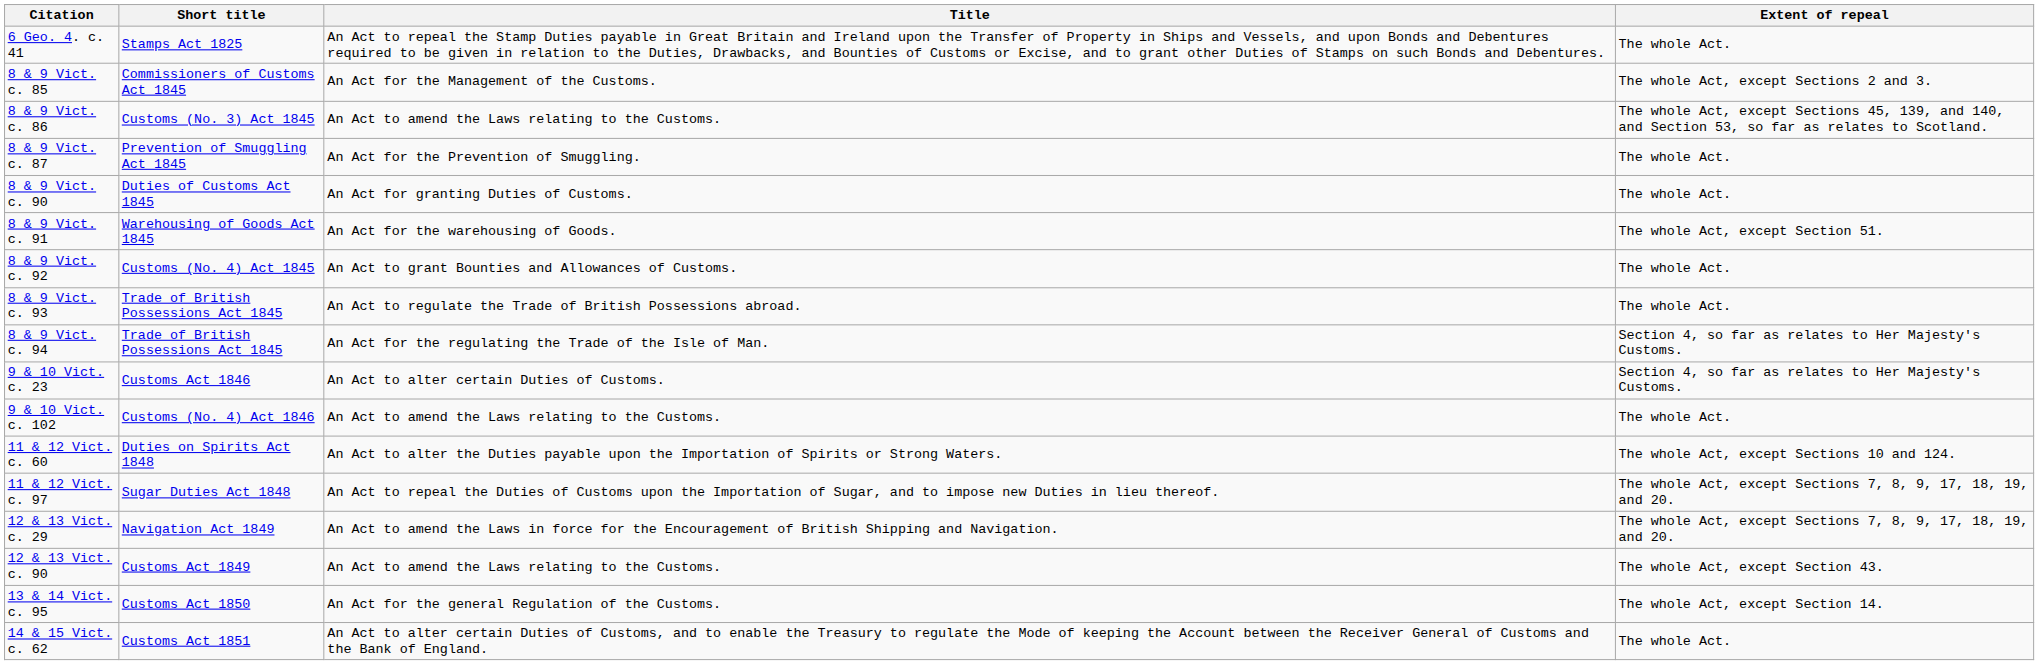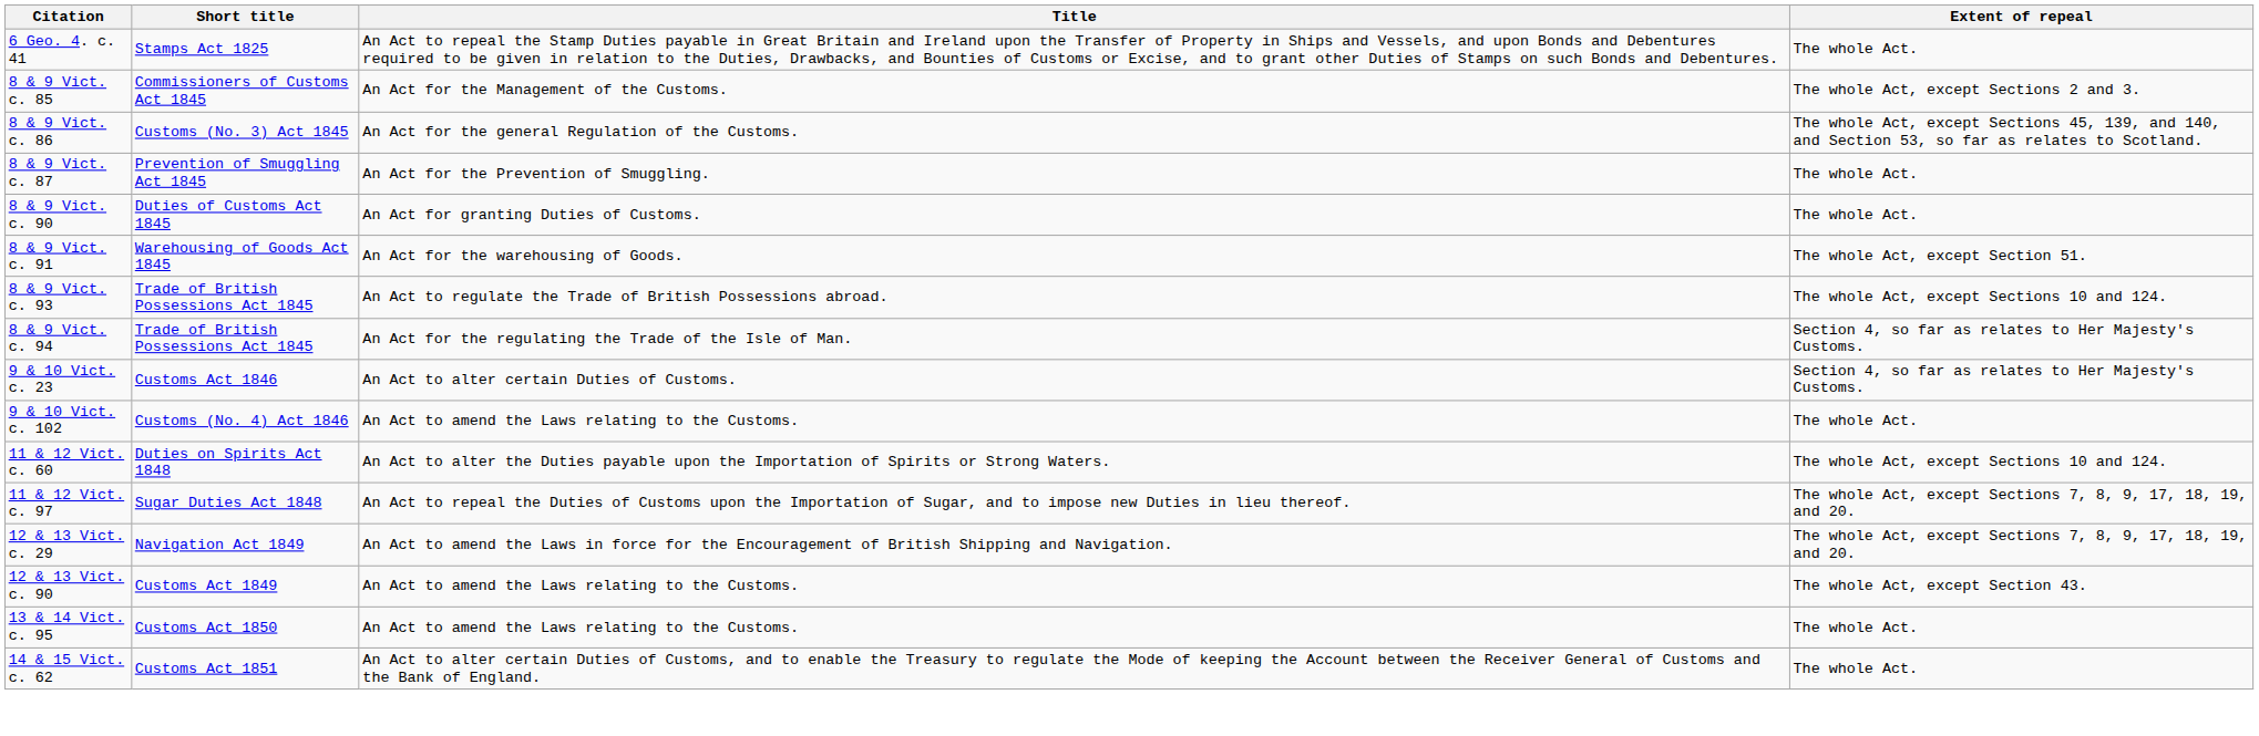 <table class="wikitable">
 <tr>
 <th>Citation</th>
 <th>Short title</th>
 <th>Title</th>
 <th>Extent of repeal</th>
 </tr>
 <tr>
 <td><a href='#'>6 Geo. 4</a>. c. 41</td>
 <td><a href='#'>Stamps Act 1825</a></td>
 <td>An Act to repeal the Stamp Duties payable in Great Britain and Ireland upon the Transfer of Property in Ships and Vessels, and upon Bonds and Debentures required to be given in relation to the Duties, Drawbacks, and Bounties of Customs or Excise, and to grant other Duties of Stamps on such Bonds and Debentures.</td>
 <td>The whole Act.</td>
 </tr>
 <tr>
 <td><a href='#'>8 & 9 Vict.</a> c. 85</td>
 <td><a href='#'>Commissioners of Customs Act 1845</a></td>
 <td>An Act for the Management of the Customs.</td>
 <td>The whole Act, except Sections 2 and 3.</td>
 </tr>
 <tr>
 <td><a href='#'>8 & 9 Vict.</a> c. 86</td>
 <td><a href='#'>Customs (No. 3) Act 1845</a></td>
-<td>An Act to amend the Laws relating to the Customs.</td>
+<td>An Act for the general Regulation of the Customs.</td>
 <td>The whole Act, except Sections 45, 139, and 140, and Section 53, so far as relates to Scotland.</td>
 </tr>
 <tr>
 <td><a href='#'>8 & 9 Vict.</a> c. 87</td>
 <td><a href='#'>Prevention of Smuggling Act 1845</a></td>
 <td>An Act for the Prevention of Smuggling.</td>
 <td>The whole Act.</td>
 </tr>
 <tr>
 <td><a href='#'>8 & 9 Vict.</a> c. 90</td>
 <td><a href='#'>Duties of Customs Act 1845</a></td>
 <td>An Act for granting Duties of Customs.</td>
 <td>The whole Act.</td>
 </tr>
 <tr>
 <td><a href='#'>8 & 9 Vict.</a> c. 91</td>
 <td><a href='#'>Warehousing of Goods Act 1845</a></td>
 <td>An Act for the warehousing of Goods.</td>
 <td>The whole Act, except Section 51.</td>
 </tr>
 <tr>
-<td><a href='#'>8 & 9 Vict.</a> c. 92</td>
-<td><a href='#'>Customs (No. 4) Act 1845</a></td>
-<td>An Act to grant Bounties and Allowances of Customs.</td>
-<td>The whole Act.</td>
-</tr>
-<tr>
 <td><a href='#'>8 & 9 Vict.</a> c. 93</td>
 <td><a href='#'>Trade of British Possessions Act 1845</a></td>
 <td>An Act to regulate the Trade of British Possessions abroad.</td>
-<td>The whole Act.</td>
+<td>The whole Act, except Sections 10 and 124.</td>
 </tr>
 <tr>
 <td><a href='#'>8 & 9 Vict.</a> c. 94</td>
 <td><a href='#'>Trade of British Possessions Act 1845</a></td>
 <td>An Act for the regulating the Trade of the Isle of Man.</td>
 <td>Section 4, so far as relates to Her Majesty's Customs.</td>
 </tr>
 <tr>
 <td><a href='#'>9 & 10 Vict.</a> c. 23</td>
 <td><a href='#'>Customs Act 1846</a></td>
 <td>An Act to alter certain Duties of Customs.</td>
 <td>Section 4, so far as relates to Her Majesty's Customs.</td>
 </tr>
 <tr>
 <td><a href='#'>9 & 10 Vict.</a> c. 102</td>
 <td><a href='#'>Customs (No. 4) Act 1846</a></td>
 <td>An Act to amend the Laws relating to the Customs.</td>
 <td>The whole Act.</td>
 </tr>
 <tr>
 <td><a href='#'>11 & 12 Vict.</a> c. 60</td>
 <td><a href='#'>Duties on Spirits Act 1848</a></td>
 <td>An Act to alter the Duties payable upon the Importation of Spirits or Strong Waters.</td>
 <td>The whole Act, except Sections 10 and 124.</td>
 </tr>
 <tr>
 <td><a href='#'>11 & 12 Vict.</a> c. 97</td>
 <td><a href='#'>Sugar Duties Act 1848</a></td>
 <td>An Act to repeal the Duties of Customs upon the Importation of Sugar, and to impose new Duties in lieu thereof.</td>
 <td>The whole Act, except Sections 7, 8, 9, 17, 18, 19, and 20.</td>
 </tr>
 <tr>
 <td><a href='#'>12 & 13 Vict.</a> c. 29</td>
 <td><a href='#'>Navigation Act 1849</a></td>
 <td>An Act to amend the Laws in force for the Encouragement of British Shipping and Navigation.</td>
 <td>The whole Act, except Sections 7, 8, 9, 17, 18, 19, and 20.</td>
 </tr>
 <tr>
 <td><a href='#'>12 & 13 Vict.</a> c. 90</td>
 <td><a href='#'>Customs Act 1849</a></td>
 <td>An Act to amend the Laws relating to the Customs.</td>
 <td>The whole Act, except Section 43.</td>
 </tr>
 <tr>
 <td><a href='#'>13 & 14 Vict.</a> c. 95</td>
 <td><a href='#'>Customs Act 1850</a></td>
-<td>An Act for the general Regulation of the Customs.</td>
-<td>The whole Act, except Section 14.</td>
+<td>An Act to amend the Laws relating to the Customs.</td>
+<td>The whole Act.</td>
 </tr>
 <tr>
 <td><a href='#'>14 & 15 Vict.</a> c. 62</td>
 <td><a href='#'>Customs Act 1851</a></td>
 <td>An Act to alter certain Duties of Customs, and to enable the Treasury to regulate the Mode of keeping the Account between the Receiver General of Customs and the Bank of England.</td>
 <td>The whole Act.</td>
 </tr>
 </table>
